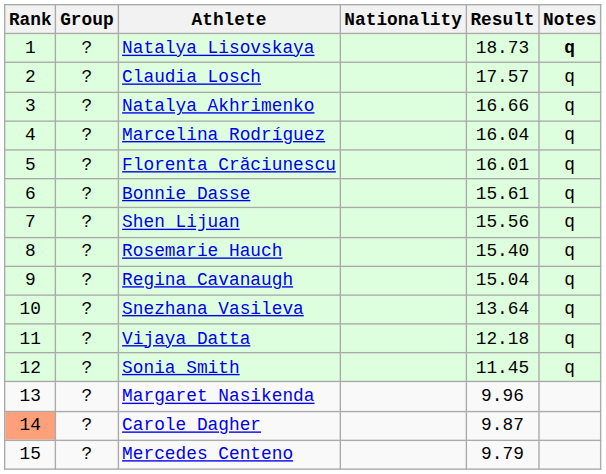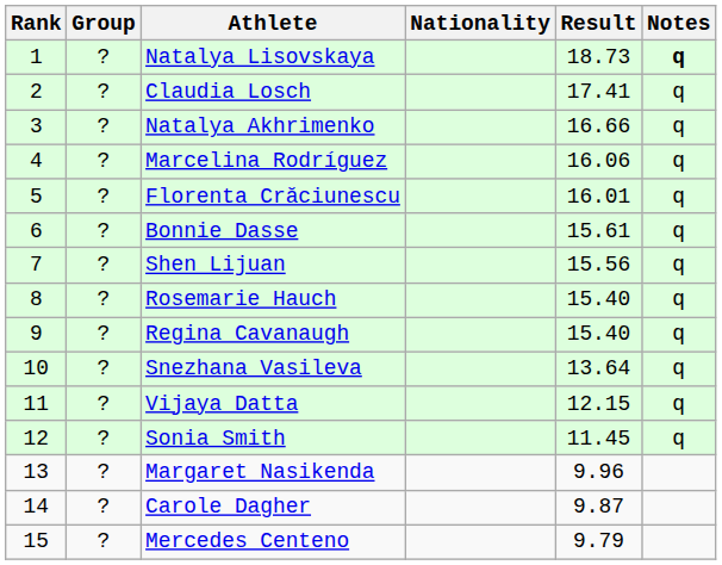 <table class="wikitable sortable" style="text-align:center">
 <tr>
 <th>Rank</th>
 <th>Group</th>
 <th>Athlete</th>
 <th>Nationality</th>
 <th>Result</th>
 <th>Notes</th>
 </tr>
 <tr bgcolor=ddffdd>
 <td>1</td>
 <td>?</td>
 <td align=left><a href='#'>Natalya Lisovskaya</a></td>
 <td align=left></td>
 <td>18.73</td>
 <td><strong>q</strong></td>
 </tr>
 <tr bgcolor=ddffdd>
 <td>2</td>
 <td>?</td>
 <td align=left><a href='#'>Claudia Losch</a></td>
 <td align=left></td>
-<td>17.57</td>
+<td>17.41</td>
 <td>q</td>
 </tr>
 <tr bgcolor=ddffdd>
 <td>3</td>
 <td>?</td>
 <td align=left><a href='#'>Natalya Akhrimenko</a></td>
 <td align=left></td>
 <td>16.66</td>
 <td>q</td>
 </tr>
 <tr bgcolor=ddffdd>
 <td>4</td>
 <td>?</td>
 <td align=left><a href='#'>Marcelina Rodríguez</a></td>
 <td align=left></td>
-<td>16.04</td>
+<td>16.06</td>
 <td>q</td>
 </tr>
 <tr bgcolor=ddffdd>
 <td>5</td>
 <td>?</td>
 <td align=left><a href='#'>Florenta Crăciunescu</a></td>
 <td align=left></td>
 <td>16.01</td>
 <td>q</td>
 </tr>
 <tr bgcolor=ddffdd>
 <td>6</td>
 <td>?</td>
 <td align=left><a href='#'>Bonnie Dasse</a></td>
 <td align=left></td>
 <td>15.61</td>
 <td>q</td>
 </tr>
 <tr bgcolor=ddffdd>
 <td>7</td>
 <td>?</td>
 <td align=left><a href='#'>Shen Lijuan</a></td>
 <td align=left></td>
 <td>15.56</td>
 <td>q</td>
 </tr>
 <tr bgcolor=ddffdd>
 <td>8</td>
 <td>?</td>
 <td align=left><a href='#'>Rosemarie Hauch</a></td>
 <td align=left></td>
 <td>15.40</td>
 <td>q</td>
 </tr>
 <tr bgcolor=ddffdd>
 <td>9</td>
 <td>?</td>
 <td align=left><a href='#'>Regina Cavanaugh</a></td>
 <td align=left></td>
-<td>15.04</td>
+<td>15.40</td>
 <td>q</td>
 </tr>
 <tr bgcolor=ddffdd>
 <td>10</td>
 <td>?</td>
 <td align=left><a href='#'>Snezhana Vasileva</a></td>
 <td align=left></td>
 <td>13.64</td>
 <td>q</td>
 </tr>
 <tr bgcolor=ddffdd>
 <td>11</td>
 <td>?</td>
 <td align=left><a href='#'>Vijaya Datta</a></td>
 <td align=left></td>
-<td>12.18</td>
+<td>12.15</td>
 <td>q</td>
 </tr>
 <tr bgcolor=ddffdd>
 <td>12</td>
 <td>?</td>
 <td align=left><a href='#'>Sonia Smith</a></td>
 <td align=left></td>
 <td>11.45</td>
 <td>q</td>
 </tr>
 <tr>
 <td>13</td>
 <td>?</td>
 <td align=left><a href='#'>Margaret Nasikenda</a></td>
 <td align=left></td>
 <td>9.96</td>
 <td></td>
 </tr>
 <tr>
-<td style="background: lightsalmon;">14</td>
+<td>14</td>
 <td>?</td>
 <td align=left><a href='#'>Carole Dagher</a></td>
 <td align=left></td>
 <td>9.87</td>
 <td></td>
 </tr>
 <tr>
 <td>15</td>
 <td>?</td>
 <td align=left><a href='#'>Mercedes Centeno</a></td>
 <td align=left></td>
 <td>9.79</td>
 <td></td>
 </tr>
 </table>
